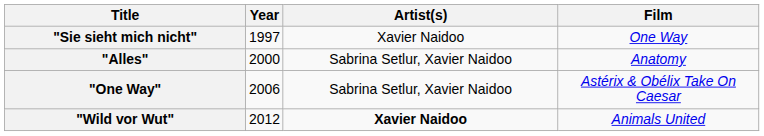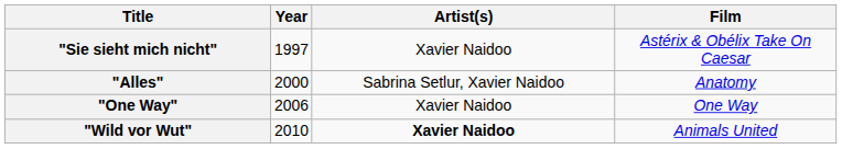 <table class="wikitable plainrowheaders" style="text-align:center;">
 <tr>
 <th scope="col" style="width:21em;">Title</th>
 <th scope="col" style="width:1em;">Year</th>
 <th scope="col" style="width:24em;">Artist(s)</th>
 <th scope="col" style="width:17em;">Film</th>
 </tr>
 <tr>
 <th scope="row">"Sie sieht mich nicht"</th>
 <td>1997</td>
 <td>Xavier Naidoo</td>
-<td><em><a href='#'>One Way</a></em></td>
+<td><em><a href='#'>Astérix & Obélix Take On Caesar</a></em></td>
 </tr>
 <tr>
 <th scope="row">"Alles"</th>
 <td>2000</td>
 <td>Sabrina Setlur, Xavier Naidoo</td>
 <td><em><a href='#'>Anatomy</a></em></td>
 </tr>
 <tr>
 <th scope="row">"One Way"</th>
 <td>2006</td>
-<td>Sabrina Setlur, Xavier Naidoo</td>
-<td><em><a href='#'>Astérix & Obélix Take On Caesar</a></em></td>
+<td>Xavier Naidoo</td>
+<td><em><a href='#'>One Way</a></em></td>
 </tr>
 <tr>
 <th scope="row">"Wild vor Wut"</th>
-<td>2012</td>
+<td>2010</td>
 <td><strong>Xavier Naidoo</strong></td>
 <td><em><a href='#'>Animals United</a></em></td>
 </tr>
 </table>
